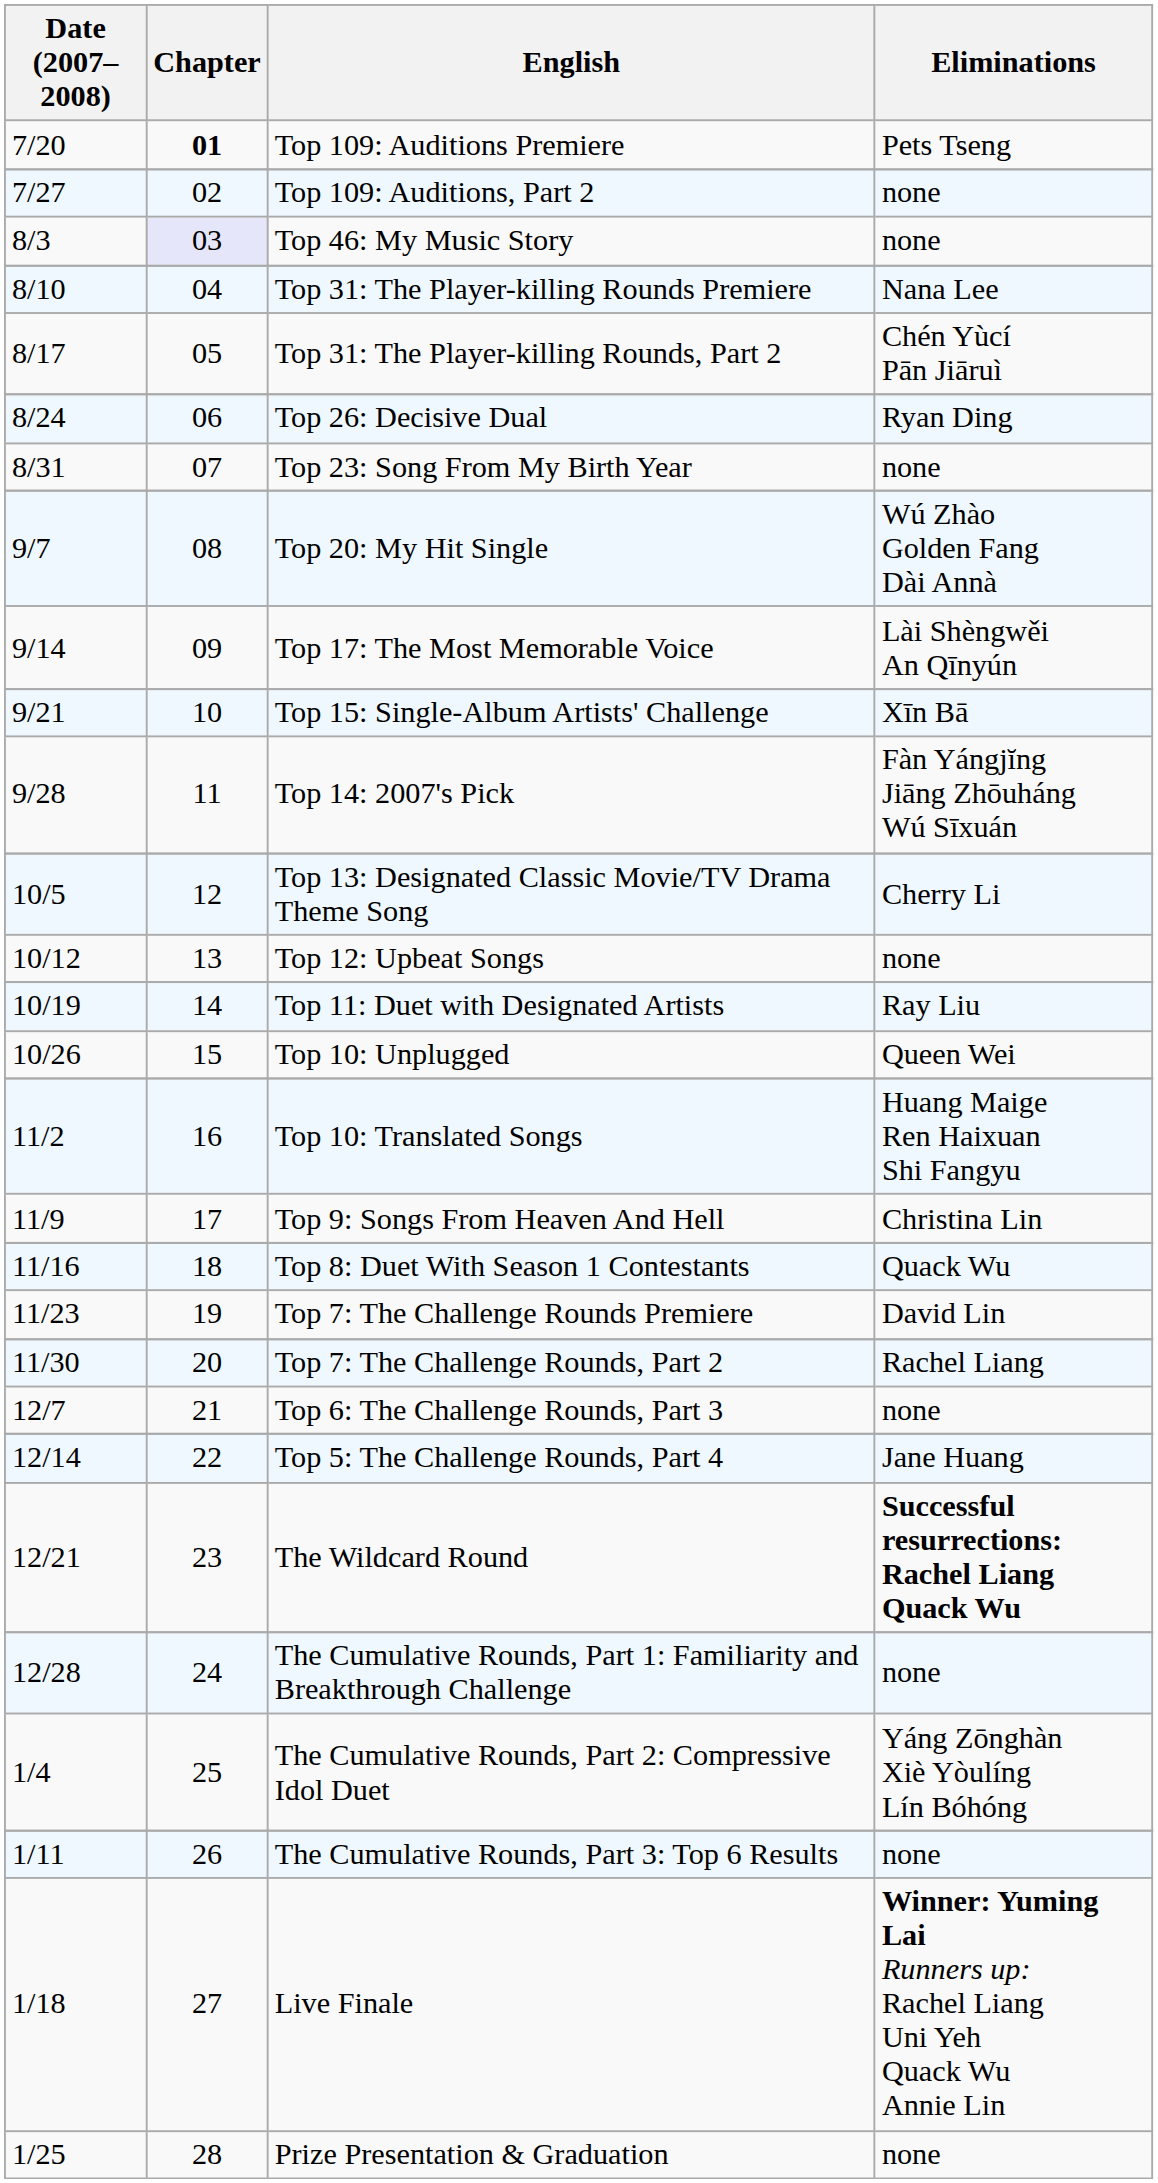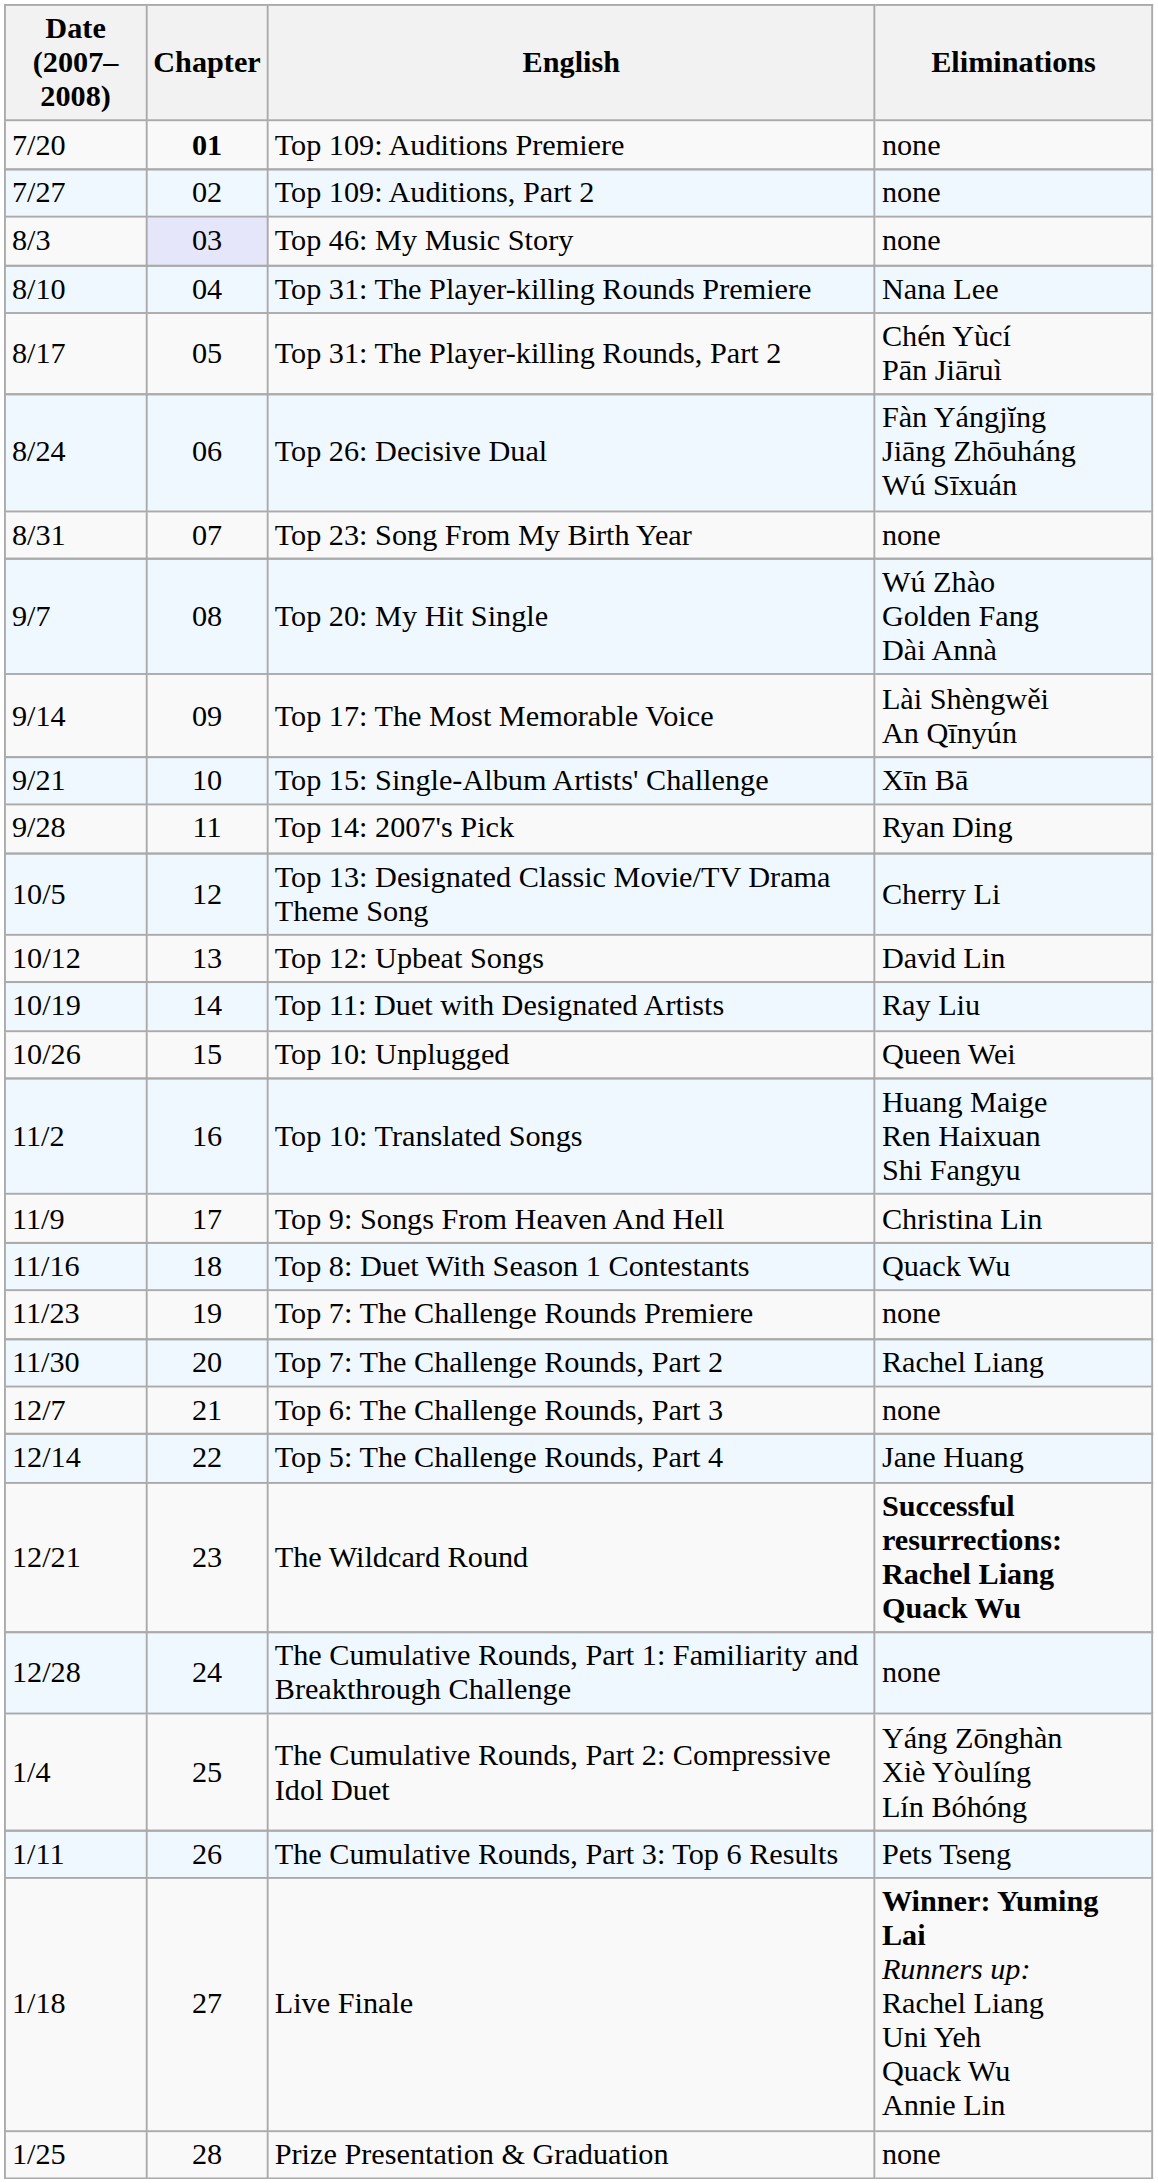 <table class="wikitable">
 <tr>
 <th>Date <br> (2007–2008)</th>
 <th>Chapter</th>
 <th>English</th>
 <th>Eliminations</th>
 </tr>
 <tr>
 <td>7/20</td>
 <td align="center"><strong>01</strong></td>
 <td>Top 109: Auditions Premiere</td>
-<td>Pets Tseng</td>
+<td>none</td>
 </tr>
 <tr>
 </tr>
 <tr bgcolor="#F0F8FF">
 <td>7/27</td>
 <td align="center">02</td>
 <td>Top 109: Auditions, Part 2</td>
 <td>none</td>
 </tr>
 <tr>
 <td>8/3</td>
 <td align="center" style="background: lavender;">03</td>
 <td>Top 46: My Music Story</td>
 <td>none</td>
 </tr>
 <tr>
 </tr>
 <tr bgcolor="#F0F8FF">
 <td>8/10</td>
 <td align="center">04</td>
 <td>Top 31: The Player-killing Rounds Premiere</td>
 <td>Nana Lee</td>
 </tr>
 <tr>
 <td>8/17</td>
 <td align="center">05</td>
 <td>Top 31: The Player-killing Rounds, Part 2</td>
 <td>Chén Yùcí<br>Pān Jiāruì</td>
 </tr>
 <tr>
 </tr>
 <tr bgcolor="#F0F8FF">
 <td>8/24</td>
 <td align="center">06</td>
 <td>Top 26: Decisive Dual</td>
-<td>Ryan Ding</td>
+<td>Fàn Yángjĭng<br>Jiāng Zhōuháng<br>Wú Sīxuán</td>
 </tr>
 <tr>
 <td>8/31</td>
 <td align="center">07</td>
 <td>Top 23: Song From My Birth Year</td>
 <td>none</td>
 </tr>
 <tr>
 </tr>
 <tr bgcolor="#F0F8FF">
 <td>9/7</td>
 <td align="center">08</td>
 <td>Top 20: My Hit Single</td>
 <td>Wú Zhào<br>Golden Fang<br>Dài Annà</td>
 </tr>
 <tr>
 <td>9/14</td>
 <td align="center">09</td>
 <td>Top 17: The Most Memorable Voice</td>
 <td>Lài Shèngwěi<br>An Qīnyún</td>
 </tr>
 <tr>
 </tr>
 <tr bgcolor="#F0F8FF">
 <td>9/21</td>
 <td align="center">10</td>
 <td>Top 15: Single-Album Artists' Challenge</td>
 <td>Xīn Bā</td>
 </tr>
 <tr>
 <td>9/28</td>
 <td align="center">11</td>
 <td>Top 14: 2007's Pick</td>
-<td>Fàn Yángjĭng<br>Jiāng Zhōuháng<br>Wú Sīxuán</td>
+<td>Ryan Ding</td>
 </tr>
 <tr>
 </tr>
 <tr bgcolor="#F0F8FF">
 <td>10/5</td>
 <td align="center">12</td>
 <td>Top 13: Designated Classic Movie/TV Drama Theme Song</td>
 <td>Cherry Li</td>
 </tr>
 <tr>
 <td>10/12</td>
 <td align="center">13</td>
 <td>Top 12: Upbeat Songs</td>
-<td>none</td>
+<td>David Lin</td>
 </tr>
 <tr>
 </tr>
 <tr bgcolor="#F0F8FF">
 <td>10/19</td>
 <td align="center">14</td>
 <td>Top 11: Duet with Designated Artists</td>
 <td>Ray Liu</td>
 </tr>
 <tr>
 <td>10/26</td>
 <td align="center">15</td>
 <td>Top 10: Unplugged</td>
 <td>Queen Wei</td>
 </tr>
 <tr>
 </tr>
 <tr bgcolor="#F0F8FF">
 <td>11/2</td>
 <td align="center">16</td>
 <td>Top 10: Translated Songs</td>
 <td>Huang Maige<br>Ren Haixuan<br>Shi Fangyu</td>
 </tr>
 <tr>
 <td>11/9</td>
 <td align="center">17</td>
 <td>Top 9: Songs From Heaven And Hell</td>
 <td>Christina Lin</td>
 </tr>
 <tr>
 </tr>
 <tr bgcolor="#F0F8FF">
 <td>11/16</td>
 <td align="center">18</td>
 <td>Top 8: Duet With Season 1 Contestants</td>
 <td>Quack Wu</td>
 </tr>
 <tr>
 <td>11/23</td>
 <td align="center">19</td>
 <td>Top 7: The Challenge Rounds Premiere</td>
-<td>David Lin</td>
+<td>none</td>
 </tr>
 <tr>
 </tr>
 <tr bgcolor="#F0F8FF">
 <td>11/30</td>
 <td align="center">20</td>
 <td>Top 7: The Challenge Rounds, Part 2</td>
 <td>Rachel Liang</td>
 </tr>
 <tr>
 <td>12/7</td>
 <td align="center">21</td>
 <td>Top 6: The Challenge Rounds, Part 3</td>
 <td>none</td>
 </tr>
 <tr>
 </tr>
 <tr bgcolor="#F0F8FF">
 <td>12/14</td>
 <td align="center">22</td>
 <td>Top 5: The Challenge Rounds, Part 4</td>
 <td>Jane Huang</td>
 </tr>
 <tr>
 <td>12/21</td>
 <td align="center">23</td>
 <td>The Wildcard Round</td>
 <td><strong>Successful resurrections:<br>Rachel Liang<br>Quack Wu</strong></td>
 </tr>
 <tr>
 </tr>
 <tr bgcolor="#F0F8FF">
 <td>12/28</td>
 <td align="center">24</td>
 <td>The Cumulative Rounds, Part 1: Familiarity and Breakthrough Challenge</td>
 <td>none</td>
 </tr>
 <tr>
 <td>1/4</td>
 <td align="center">25</td>
 <td>The Cumulative Rounds, Part 2: Compressive Idol Duet</td>
 <td>Yáng Zōnghàn<br>Xiè Yòulíng<br>Lín Bóhóng</td>
 </tr>
 <tr>
 </tr>
 <tr bgcolor="#F0F8FF">
 <td>1/11</td>
 <td align="center">26</td>
 <td>The Cumulative Rounds, Part 3: Top 6 Results</td>
-<td>none</td>
+<td>Pets Tseng</td>
 </tr>
 <tr>
 <td>1/18</td>
 <td align="center">27</td>
 <td>Live Finale</td>
 <td><strong>Winner: Yuming Lai</strong><br><em>Runners up:</em><br>Rachel Liang<br> Uni Yeh<br>Quack Wu<br>Annie Lin</td>
 </tr>
 <tr>
 <td>1/25</td>
 <td align="center">28</td>
 <td>Prize Presentation & Graduation</td>
 <td>none</td>
 </tr>
 </table>
